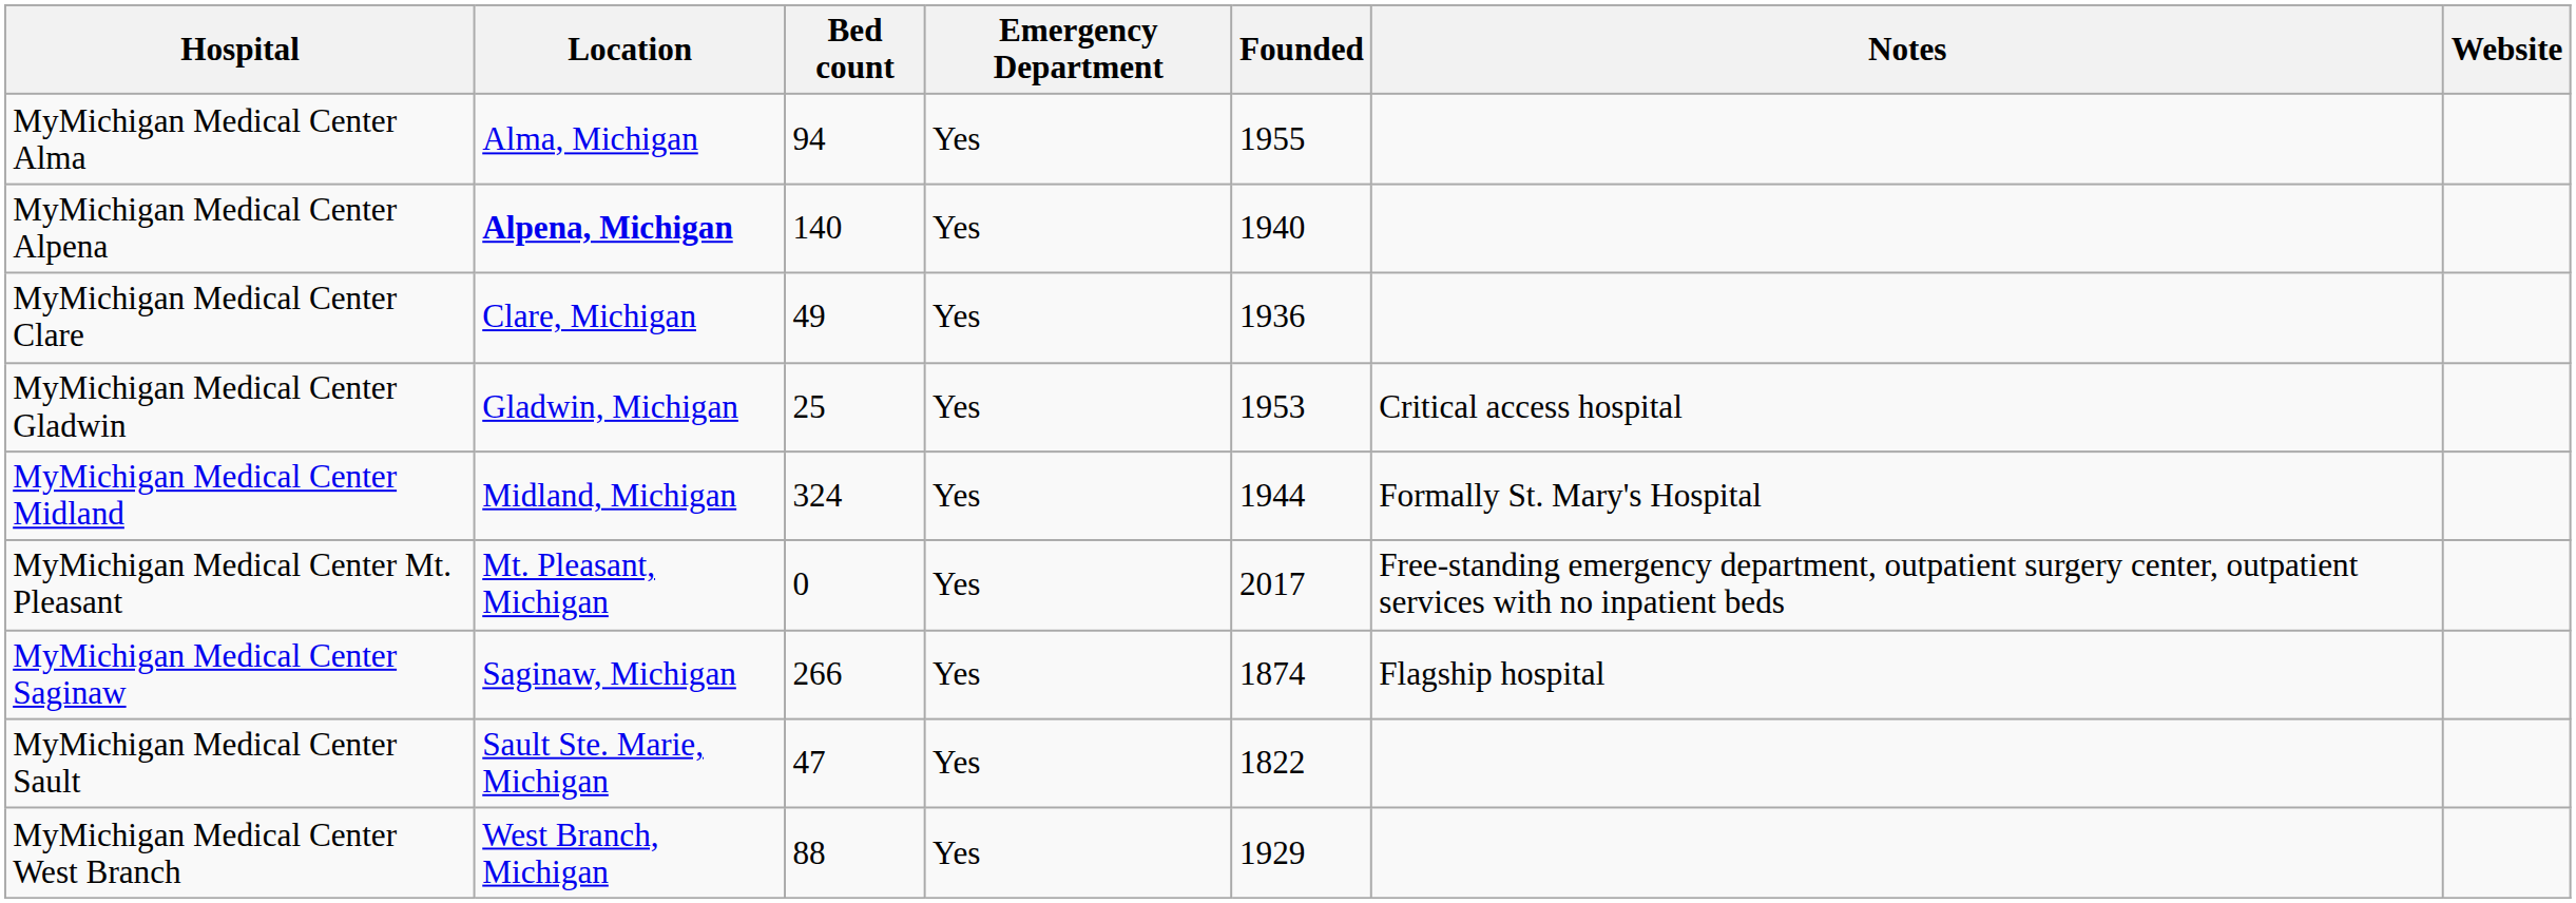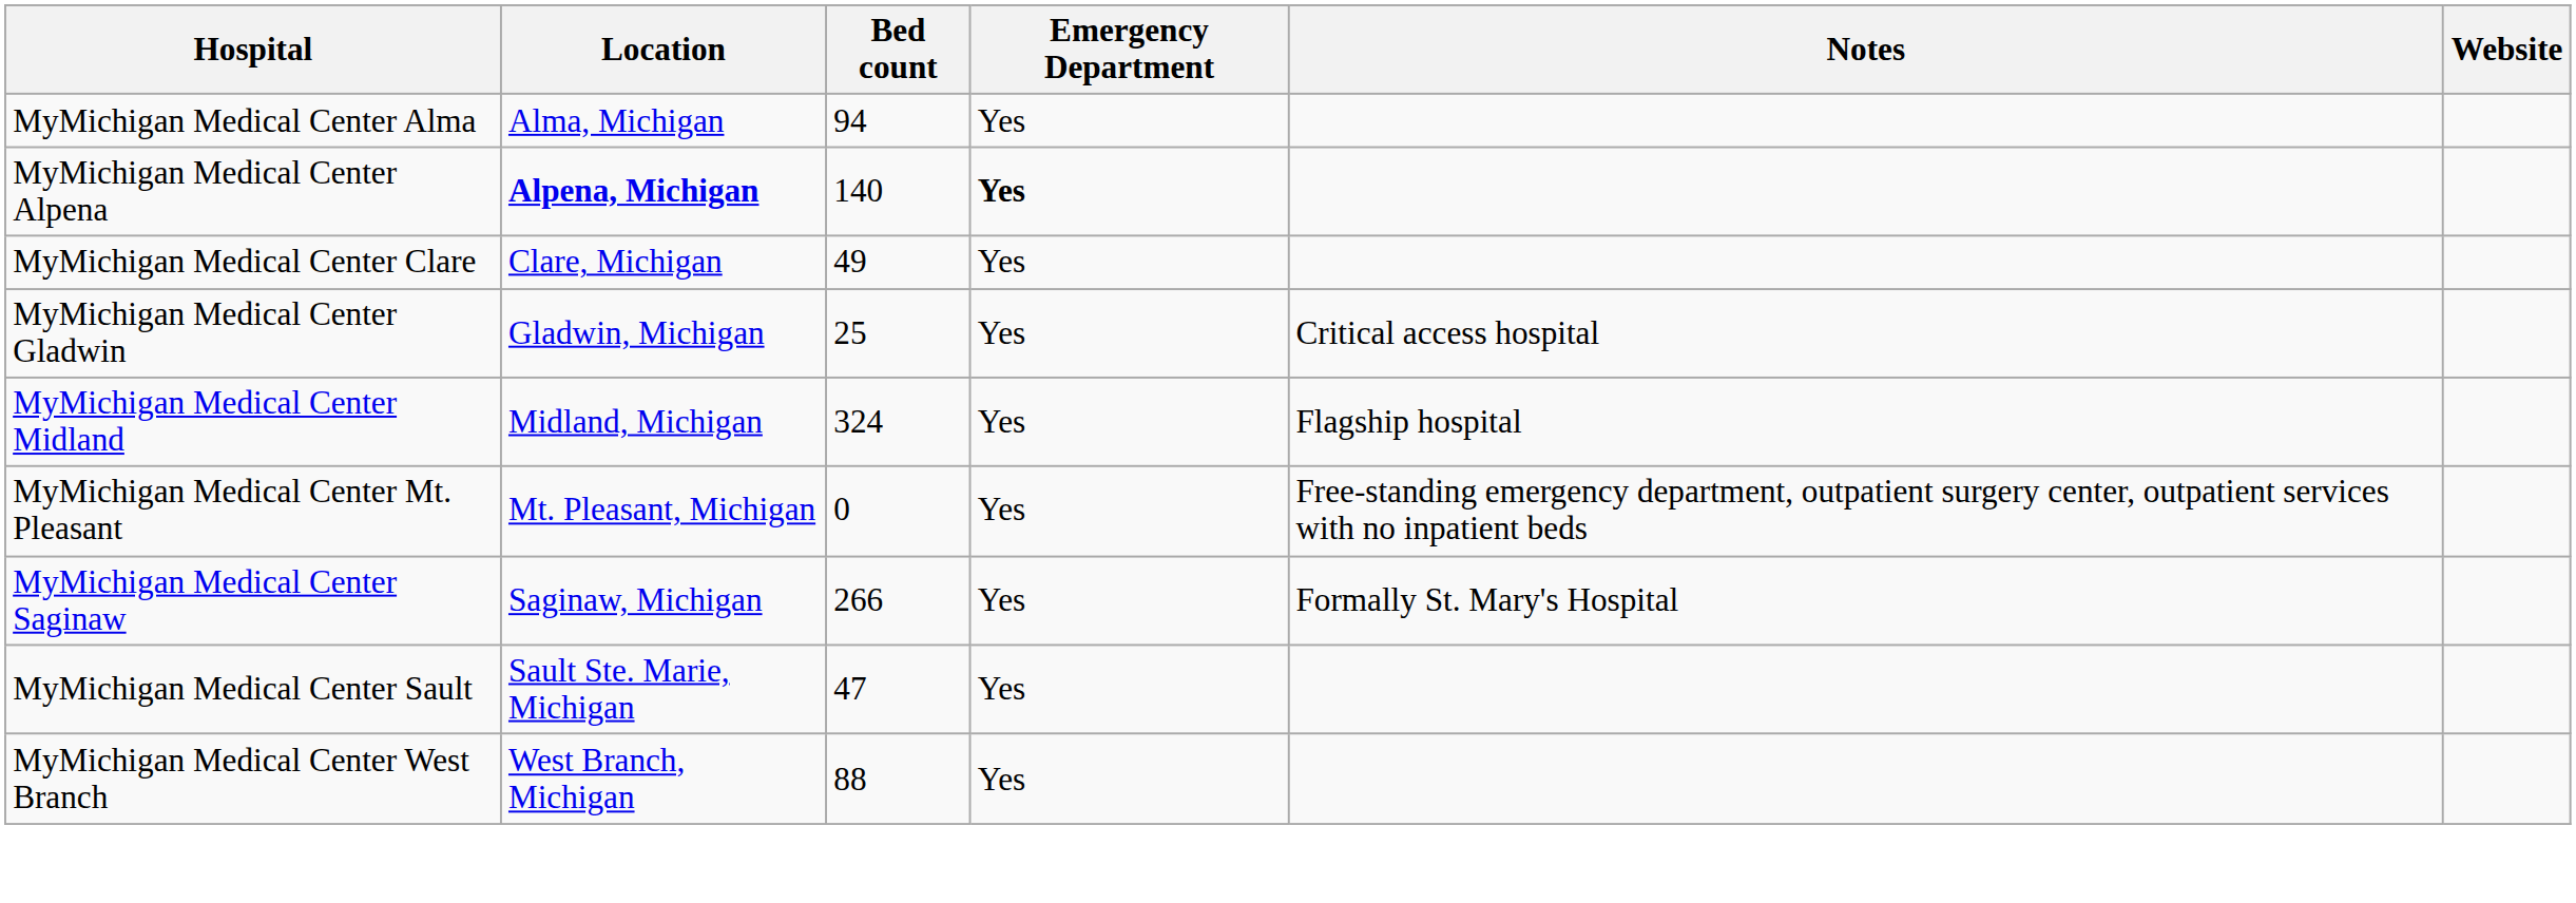 <table class="wikitable" border="1">
 <tr>
 <th>Hospital</th>
 <th>Location</th>
 <th>Bed count</th>
 <th>Emergency Department</th>
-<th>Founded</th>
 <th>Notes</th>
 <th>Website</th>
 </tr>
 <tr>
 <td>MyMichigan Medical Center Alma</td>
 <td><a href='#'>Alma, Michigan</a></td>
 <td>94</td>
 <td>Yes</td>
-<td>1955</td>
 <td></td>
 <td></td>
 </tr>
 <tr>
 <td>MyMichigan Medical Center Alpena</td>
 <td><strong><a href='#'>Alpena, Michigan</a></strong></td>
 <td>140</td>
-<td>Yes</td>
-<td>1940</td>
+<td><strong>Yes</strong></td>
 <td></td>
 <td></td>
 </tr>
 <tr>
 <td>MyMichigan Medical Center Clare</td>
 <td><a href='#'>Clare, Michigan</a></td>
 <td>49</td>
 <td>Yes</td>
-<td>1936</td>
 <td></td>
 <td></td>
 </tr>
 <tr>
 <td>MyMichigan Medical Center Gladwin</td>
 <td><a href='#'>Gladwin, Michigan</a></td>
 <td>25</td>
 <td>Yes</td>
-<td>1953</td>
 <td>Critical access hospital</td>
 <td></td>
 </tr>
 <tr>
 <td><a href='#'>MyMichigan Medical Center Midland</a></td>
 <td><a href='#'>Midland, Michigan</a></td>
 <td>324</td>
 <td>Yes</td>
-<td>1944</td>
-<td>Formally St. Mary's Hospital</td>
+<td>Flagship hospital</td>
 <td></td>
 </tr>
 <tr>
 <td>MyMichigan Medical Center Mt. Pleasant</td>
 <td><a href='#'>Mt. Pleasant, Michigan</a></td>
 <td>0</td>
 <td>Yes</td>
-<td>2017</td>
 <td>Free-standing emergency department, outpatient surgery center, outpatient services with no inpatient beds</td>
 <td></td>
 </tr>
 <tr>
 <td><a href='#'>MyMichigan Medical Center Saginaw</a></td>
 <td><a href='#'>Saginaw, Michigan</a></td>
 <td>266</td>
 <td>Yes</td>
-<td>1874</td>
-<td>Flagship hospital</td>
+<td>Formally St. Mary's Hospital</td>
 <td></td>
 </tr>
 <tr>
 <td>MyMichigan Medical Center Sault</td>
 <td><a href='#'>Sault Ste. Marie, Michigan</a></td>
 <td>47</td>
 <td>Yes</td>
-<td>1822</td>
 <td></td>
 <td></td>
 </tr>
 <tr>
 <td>MyMichigan Medical Center West Branch</td>
 <td><a href='#'>West Branch, Michigan</a></td>
 <td>88</td>
 <td>Yes</td>
-<td>1929</td>
 <td></td>
 <td></td>
 </tr>
 </table>
